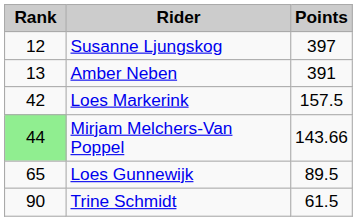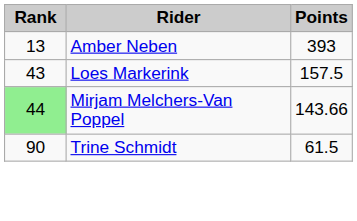 <table class="wikitable alternance" style="text-align:center;">
 <tr>
 <th scope="col" style="background-color:#CCCCCC; width:50px;">Rank</th>
 <th scope="col" style="background-color:#CCCCCC; width:200px;">Rider</th>
 <th scope="col" style="background-color:#CCCCCC; width:50px;">Points</th>
 </tr>
 <tr>
-<td>12</td>
-<td style="text-align:left;"> <a href='#'>Susanne Ljungskog</a></td>
-<td>397</td>
+<td>13</td>
+<td style="text-align:left;"> <a href='#'>Amber Neben</a></td>
+<td>393</td>
 </tr>
 <tr>
-<td>13</td>
-<td style="text-align:left;"> <a href='#'>Amber Neben</a></td>
-<td>391</td>
-</tr>
-<tr>
-<td>42</td>
+<td>43</td>
 <td style="text-align:left;"> <a href='#'>Loes Markerink</a></td>
 <td>157.5</td>
 </tr>
 <tr>
 <td style="background: lightgreen;">44</td>
 <td style="text-align:left;"> <a href='#'>Mirjam Melchers-Van Poppel</a></td>
 <td>143.66</td>
 </tr>
 <tr>
-<td>65</td>
-<td style="text-align:left;"> <a href='#'>Loes Gunnewijk</a></td>
-<td>89.5</td>
-</tr>
-<tr>
 <td>90</td>
 <td style="text-align:left;"> <a href='#'>Trine Schmidt</a></td>
 <td>61.5</td>
 </tr>
 </table>
